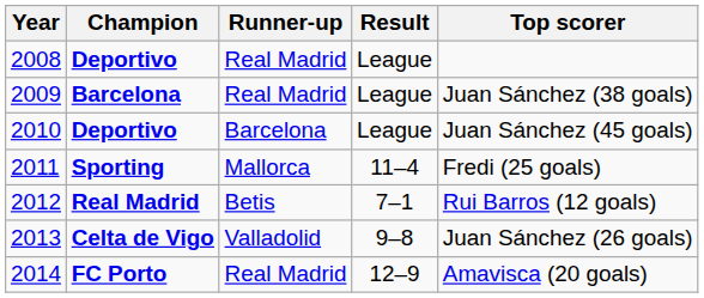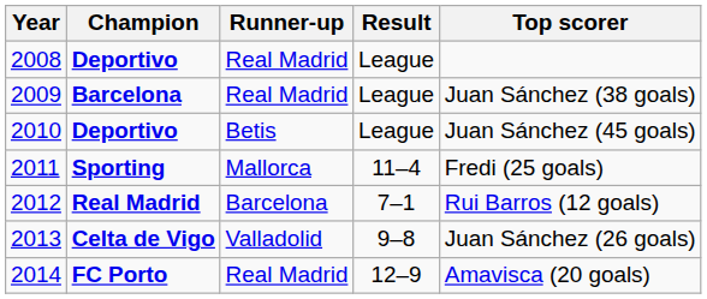 <table class="wikitable">
 <tr>
 <th>Year</th>
 <th>Champion</th>
 <th>Runner-up</th>
 <th>Result</th>
 <th>Top scorer</th>
 </tr>
 <tr>
 <td><a href='#'>2008</a></td>
 <td><strong><a href='#'>Deportivo</a></strong> </td>
 <td><a href='#'>Real Madrid</a></td>
 <td>League</td>
 <td></td>
 </tr>
 <tr>
 <td><a href='#'>2009</a></td>
 <td><strong><a href='#'>Barcelona</a></strong></td>
 <td><a href='#'>Real Madrid</a></td>
 <td>League</td>
 <td> Juan Sánchez (38 goals)</td>
 </tr>
 <tr>
 <td><a href='#'>2010</a></td>
 <td><strong><a href='#'>Deportivo</a></strong></td>
-<td><a href='#'>Barcelona</a></td>
+<td><a href='#'>Betis</a></td>
 <td>League</td>
 <td> Juan Sánchez (45 goals)</td>
 </tr>
 <tr>
 <td><a href='#'>2011</a></td>
 <td><strong><a href='#'>Sporting</a></strong></td>
 <td><a href='#'>Mallorca</a></td>
 <td align="center">11–4</td>
 <td> Fredi (25 goals)</td>
 </tr>
 <tr>
 <td><a href='#'>2012</a></td>
 <td><strong><a href='#'>Real Madrid</a></strong></td>
-<td><a href='#'>Betis</a></td>
+<td><a href='#'>Barcelona</a></td>
 <td align="center">7–1</td>
 <td> <a href='#'>Rui Barros</a> (12 goals)</td>
 </tr>
 <tr>
 <td><a href='#'>2013</a></td>
 <td><strong><a href='#'>Celta de Vigo</a></strong></td>
 <td><a href='#'>Valladolid</a></td>
 <td align="center">9–8</td>
 <td> Juan Sánchez (26 goals)</td>
 </tr>
 <tr>
 <td><a href='#'>2014</a></td>
 <td><strong><a href='#'>FC Porto</a></strong></td>
 <td><a href='#'>Real Madrid</a></td>
 <td align="center">12–9</td>
 <td> <a href='#'>Amavisca</a> (20 goals)</td>
 </tr>
 </table>
